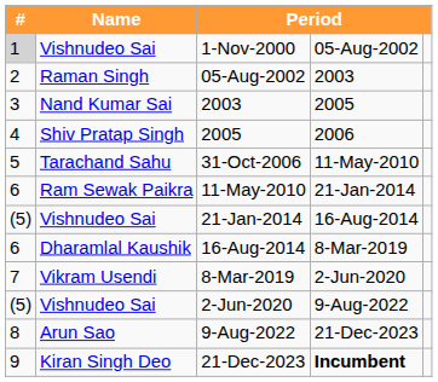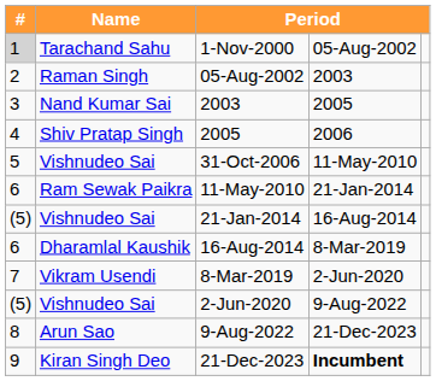 <table class="wikitable">
 <tr>
 <th style="background-color:#FF9933; color:white">#</th>
 <th style="background-color:#FF9933; color:white">Name</th>
 <th colspan="3" style="background-color:#FF9933; color:white">Period</th>
 </tr>
 <tr>
 <td style="background: lightgrey;">1</td>
-<td><a href='#'>Vishnudeo Sai</a></td>
+<td><a href='#'>Tarachand Sahu</a></td>
 <td>1-Nov-2000</td>
 <td>05-Aug-2002</td>
 <td></td>
 </tr>
 <tr>
 <td>2</td>
 <td><a href='#'>Raman Singh</a></td>
 <td>05-Aug-2002</td>
 <td>2003</td>
 <td></td>
 </tr>
 <tr>
 <td>3</td>
 <td><a href='#'>Nand Kumar Sai</a></td>
 <td>2003</td>
 <td>2005</td>
 <td></td>
 </tr>
 <tr>
 <td>4</td>
 <td><a href='#'>Shiv Pratap Singh</a></td>
 <td>2005</td>
 <td>2006</td>
 <td></td>
 </tr>
 <tr>
 <td>5</td>
-<td><a href='#'>Tarachand Sahu</a></td>
+<td><a href='#'>Vishnudeo Sai</a></td>
 <td>31-Oct-2006</td>
 <td>11-May-2010</td>
 <td></td>
 </tr>
 <tr>
 <td>6</td>
 <td><a href='#'>Ram Sewak Paikra</a></td>
 <td>11-May-2010</td>
 <td>21-Jan-2014</td>
 <td></td>
 </tr>
 <tr>
 <td>(5)</td>
 <td><a href='#'>Vishnudeo Sai</a></td>
 <td>21-Jan-2014</td>
 <td>16-Aug-2014</td>
 <td></td>
 </tr>
 <tr>
 <td>6</td>
 <td><a href='#'>Dharamlal Kaushik</a></td>
 <td>16-Aug-2014</td>
 <td>8-Mar-2019</td>
 <td></td>
 </tr>
 <tr>
 <td>7</td>
 <td><a href='#'>Vikram Usendi</a></td>
 <td>8-Mar-2019</td>
 <td>2-Jun-2020</td>
 <td></td>
 </tr>
 <tr>
 <td>(5)</td>
 <td><a href='#'>Vishnudeo Sai</a></td>
 <td>2-Jun-2020</td>
 <td>9-Aug-2022</td>
 <td></td>
 </tr>
 <tr>
 <td>8</td>
 <td><a href='#'>Arun Sao</a></td>
 <td>9-Aug-2022</td>
 <td>21-Dec-2023</td>
 <td></td>
 </tr>
 <tr>
 <td>9</td>
 <td><a href='#'>Kiran Singh Deo</a></td>
 <td>21-Dec-2023</td>
 <td><strong>Incumbent</strong></td>
 <td></td>
 </tr>
 </table>
